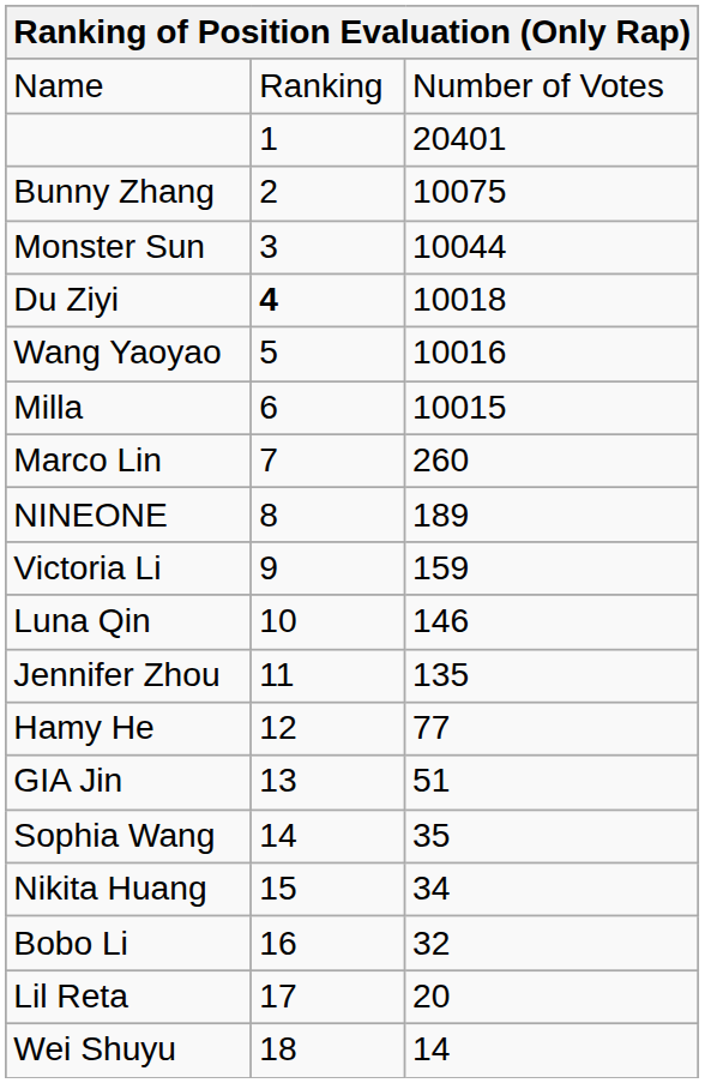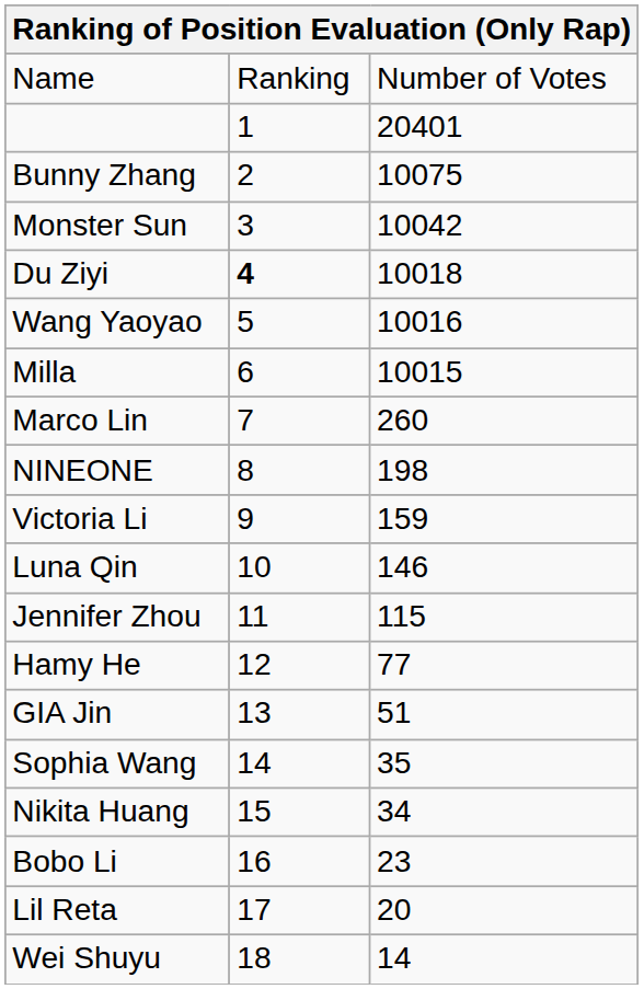 <table class="wikitable">
 <tr>
 <th colspan="3">Ranking of Position Evaluation (Only Rap)</th>
 </tr>
 <tr>
 <td>Name</td>
 <td>Ranking</td>
 <td>Number of Votes</td>
 </tr>
 <tr>
 <td></td>
 <td>1</td>
 <td>20401</td>
 </tr>
 <tr>
 <td>Bunny Zhang</td>
 <td>2</td>
 <td>10075</td>
 </tr>
 <tr>
 <td>Monster Sun</td>
 <td>3</td>
-<td>10044</td>
+<td>10042</td>
 </tr>
 <tr>
 <td>Du Ziyi</td>
 <td><strong>4</strong></td>
 <td>10018</td>
 </tr>
 <tr>
 <td>Wang Yaoyao</td>
 <td>5</td>
 <td>10016</td>
 </tr>
 <tr>
 <td>Milla</td>
 <td>6</td>
 <td>10015</td>
 </tr>
 <tr>
 <td>Marco Lin</td>
 <td>7</td>
 <td>260</td>
 </tr>
 <tr>
 <td>NINEONE</td>
 <td>8</td>
-<td>189</td>
+<td>198</td>
 </tr>
 <tr>
 <td>Victoria Li</td>
 <td>9</td>
 <td>159</td>
 </tr>
 <tr>
 <td>Luna Qin</td>
 <td>10</td>
 <td>146</td>
 </tr>
 <tr>
 <td>Jennifer Zhou</td>
 <td>11</td>
-<td>135</td>
+<td>115</td>
 </tr>
 <tr>
 <td>Hamy He</td>
 <td>12</td>
 <td>77</td>
 </tr>
 <tr>
 <td>GIA Jin</td>
 <td>13</td>
 <td>51</td>
 </tr>
 <tr>
 <td>Sophia Wang</td>
 <td>14</td>
 <td>35</td>
 </tr>
 <tr>
 <td>Nikita Huang</td>
 <td>15</td>
 <td>34</td>
 </tr>
 <tr>
 <td>Bobo Li</td>
 <td>16</td>
-<td>32</td>
+<td>23</td>
 </tr>
 <tr>
 <td>Lil Reta</td>
 <td>17</td>
 <td>20</td>
 </tr>
 <tr>
 <td>Wei Shuyu</td>
 <td>18</td>
 <td>14</td>
 </tr>
 </table>
